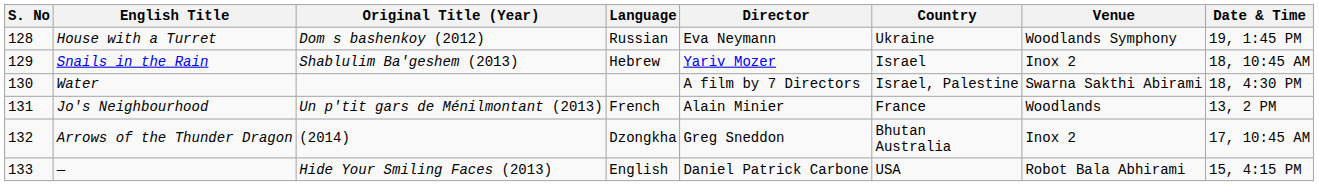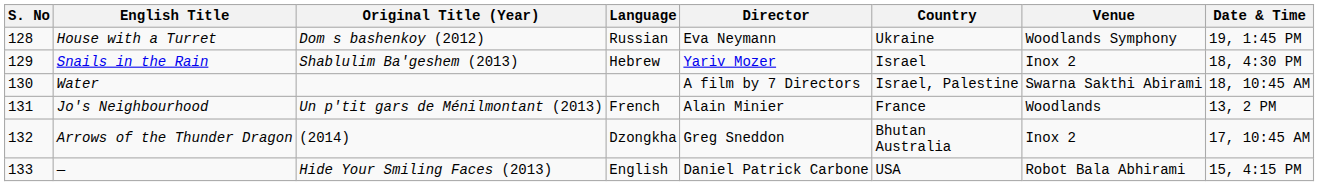 <table class="wikitable sortable">
 <tr>
 <th>S. No</th>
 <th>English Title</th>
 <th>Original Title (Year)</th>
 <th>Language</th>
 <th>Director</th>
 <th>Country</th>
 <th>Venue</th>
 <th>Date & Time</th>
 </tr>
 <tr>
 <td>128</td>
 <td><em>House with a Turret</em></td>
 <td><em>Dom s bashenkoy</em> (2012)</td>
 <td>Russian</td>
 <td>Eva Neymann</td>
 <td>Ukraine</td>
 <td>Woodlands Symphony</td>
 <td>19, 1:45 PM</td>
 </tr>
 <tr>
 <td>129</td>
 <td><em><a href='#'>Snails in the Rain</a></em></td>
 <td><em>Shablulim Ba'geshem</em> (2013)</td>
 <td>Hebrew</td>
 <td><a href='#'>Yariv Mozer</a></td>
 <td>Israel</td>
 <td>Inox 2</td>
-<td>18, 10:45 AM</td>
+<td>18, 4:30 PM</td>
 </tr>
 <tr>
 <td>130</td>
 <td><em>Water</em></td>
 <td></td>
 <td></td>
 <td>A film by 7 Directors</td>
 <td>Israel, Palestine</td>
 <td>Swarna Sakthi Abirami</td>
-<td>18, 4:30 PM</td>
+<td>18, 10:45 AM</td>
 </tr>
 <tr>
 <td>131</td>
 <td><em>Jo's Neighbourhood</em></td>
 <td><em>Un p'tit gars de Ménilmontant</em> (2013)</td>
 <td>French</td>
 <td>Alain Minier</td>
 <td>France</td>
 <td>Woodlands</td>
 <td>13, 2 PM</td>
 </tr>
 <tr>
 <td>132</td>
 <td><em>Arrows of the Thunder Dragon</em></td>
 <td>(2014)</td>
 <td>Dzongkha</td>
 <td>Greg Sneddon</td>
 <td>Bhutan <br> Australia</td>
 <td>Inox 2</td>
 <td>17, 10:45 AM</td>
 </tr>
 <tr>
 <td>133</td>
 <td>—</td>
 <td><em>Hide Your Smiling Faces</em> (2013)</td>
 <td>English</td>
 <td>Daniel Patrick Carbone</td>
 <td>USA</td>
 <td>Robot Bala Abhirami</td>
 <td>15, 4:15 PM</td>
 </tr>
 </table>
